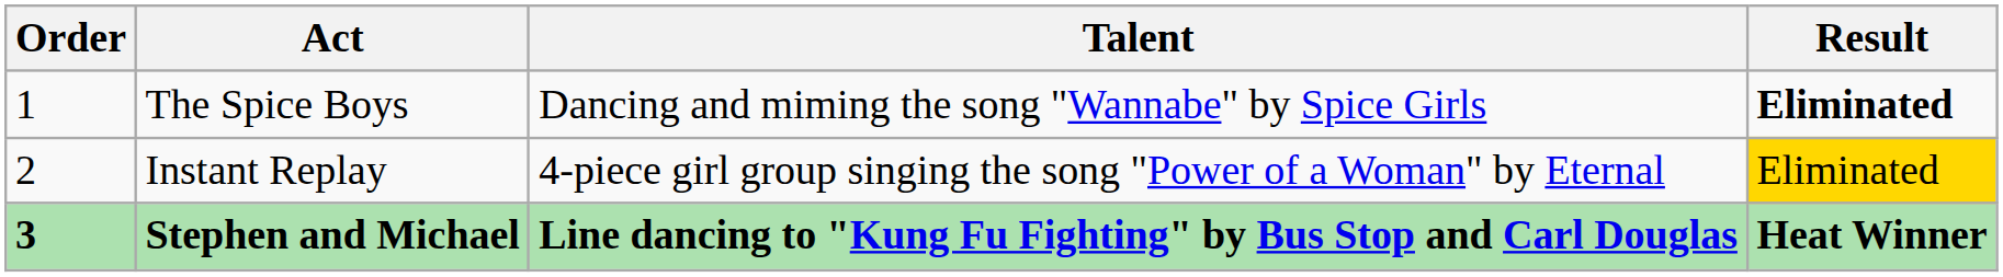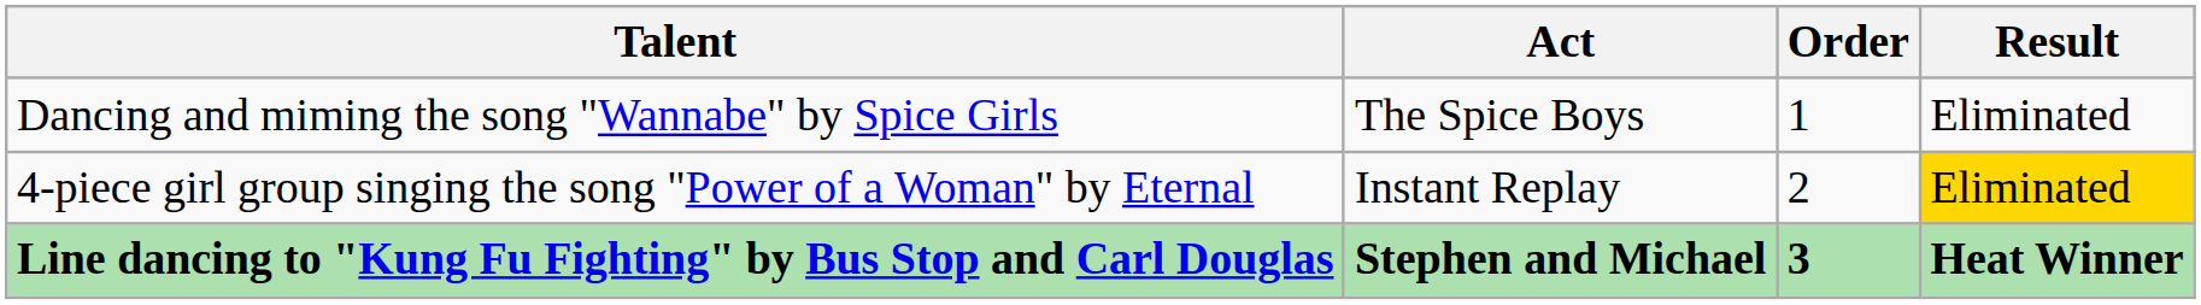 <table class="wikitable">
 <tr>
+<th>Talent</th>
+<th>Act</th>
 <th>Order</th>
-<th>Act</th>
-<th>Talent</th>
 <th>Result</th>
 </tr>
 <tr>
+<td>Dancing and miming the song "<a href='#'>Wannabe</a>" by <a href='#'>Spice Girls</a></td>
+<td>The Spice Boys</td>
 <td>1</td>
-<td>The Spice Boys</td>
-<td>Dancing and miming the song "<a href='#'>Wannabe</a>" by <a href='#'>Spice Girls</a></td>
-<td><strong>Eliminated</strong></td>
+<td>Eliminated</td>
 </tr>
 <tr>
+<td>4-piece girl group singing the song "<a href='#'>Power of a Woman</a>" by <a href='#'>Eternal</a></td>
+<td>Instant Replay</td>
 <td>2</td>
-<td>Instant Replay</td>
-<td>4-piece girl group singing the song "<a href='#'>Power of a Woman</a>" by <a href='#'>Eternal</a></td>
 <td style="background: gold;">Eliminated</td>
 </tr>
 <tr style="background:#ACE1AF;">
+<td><strong>Line dancing to "<a href='#'>Kung Fu Fighting</a>" by <a href='#'>Bus Stop</a> and <a href='#'>Carl Douglas</a></strong></td>
+<td><strong>Stephen and Michael</strong></td>
 <td><strong>3</strong></td>
-<td><strong>Stephen and Michael</strong></td>
-<td><strong>Line dancing to "<a href='#'>Kung Fu Fighting</a>" by <a href='#'>Bus Stop</a> and <a href='#'>Carl Douglas</a></strong></td>
 <td><strong>Heat Winner</strong></td>
 </tr>
 </table>
